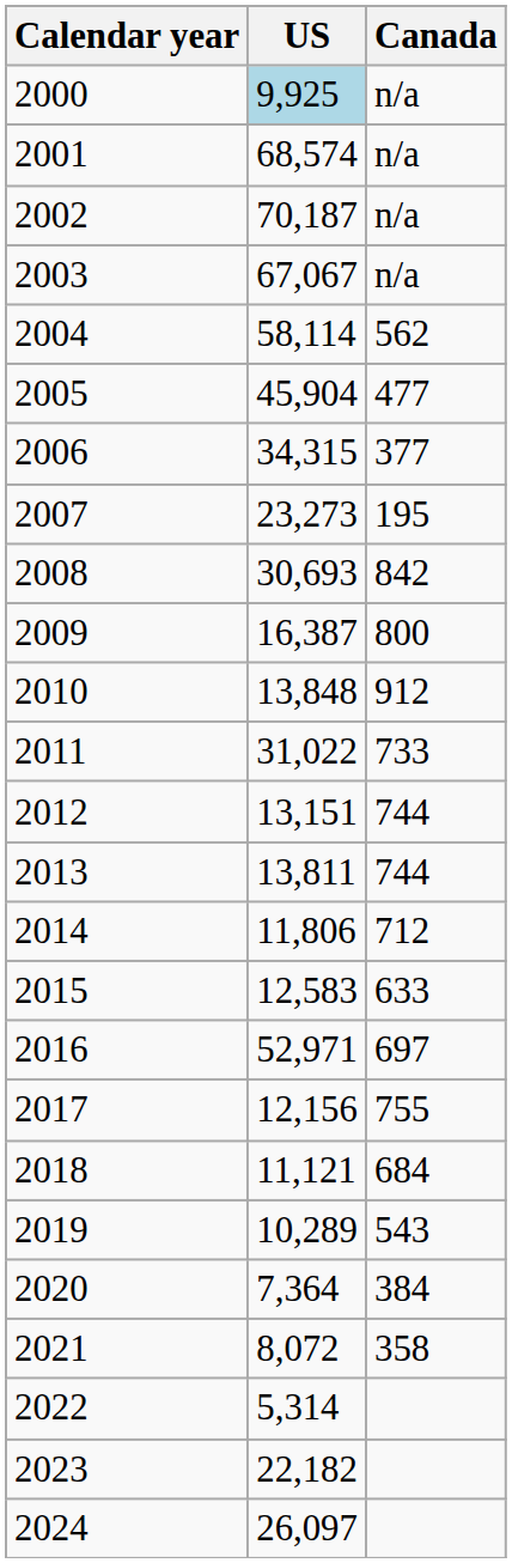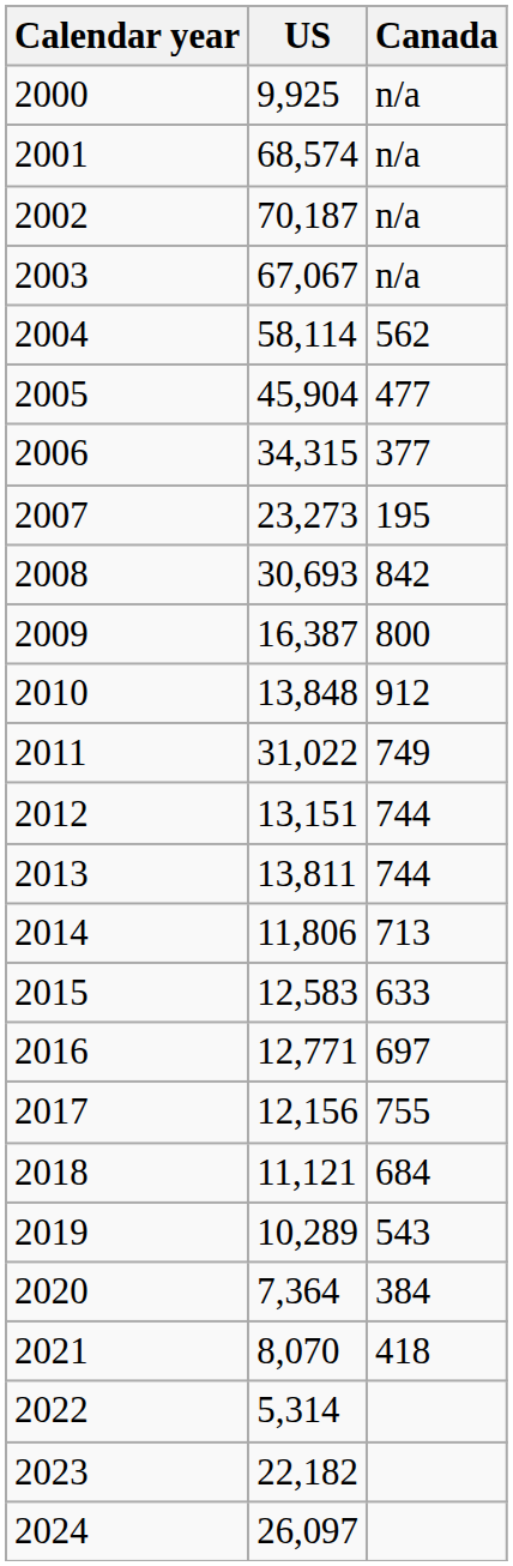 <table class=wikitable style="font-size:97%">
 <tr>
 <th>Calendar year</th>
 <th>US</th>
 <th>Canada</th>
 </tr>
 <tr>
 <td>2000</td>
-<td style="background: lightblue;">9,925</td>
+<td>9,925</td>
 <td>n/a</td>
 </tr>
 <tr>
 <td>2001</td>
 <td>68,574</td>
 <td>n/a</td>
 </tr>
 <tr>
 <td>2002</td>
 <td>70,187</td>
 <td>n/a</td>
 </tr>
 <tr>
 <td>2003</td>
 <td>67,067</td>
 <td>n/a</td>
 </tr>
 <tr>
 <td>2004</td>
 <td>58,114</td>
 <td>562</td>
 </tr>
 <tr>
 <td>2005</td>
 <td>45,904</td>
 <td>477</td>
 </tr>
 <tr>
 <td>2006</td>
 <td>34,315</td>
 <td>377</td>
 </tr>
 <tr>
 <td>2007</td>
 <td>23,273</td>
 <td>195</td>
 </tr>
 <tr>
 <td>2008</td>
 <td>30,693</td>
 <td>842</td>
 </tr>
 <tr>
 <td>2009</td>
 <td>16,387</td>
 <td>800</td>
 </tr>
 <tr>
 <td>2010</td>
 <td>13,848</td>
 <td>912</td>
 </tr>
 <tr>
 <td>2011</td>
 <td>31,022</td>
-<td>733</td>
+<td>749</td>
 </tr>
 <tr>
 <td>2012</td>
 <td>13,151</td>
 <td>744</td>
 </tr>
 <tr>
 <td>2013</td>
 <td>13,811</td>
 <td>744</td>
 </tr>
 <tr>
 <td>2014</td>
 <td>11,806</td>
-<td>712</td>
+<td>713</td>
 </tr>
 <tr>
 <td>2015</td>
 <td>12,583</td>
 <td>633</td>
 </tr>
 <tr>
 <td>2016</td>
-<td>52,971</td>
+<td>12,771</td>
 <td>697</td>
 </tr>
 <tr>
 <td>2017</td>
 <td>12,156</td>
 <td>755</td>
 </tr>
 <tr>
 <td>2018</td>
 <td>11,121</td>
 <td>684</td>
 </tr>
 <tr>
 <td>2019</td>
 <td>10,289</td>
 <td>543</td>
 </tr>
 <tr>
 <td>2020</td>
 <td>7,364</td>
 <td>384</td>
 </tr>
 <tr>
 <td>2021</td>
-<td>8,072</td>
-<td>358</td>
+<td>8,070</td>
+<td>418</td>
 </tr>
 <tr>
 <td>2022</td>
 <td>5,314</td>
 <td></td>
 </tr>
 <tr>
 <td>2023</td>
 <td>22,182</td>
 <td></td>
 </tr>
 <tr>
 <td>2024</td>
 <td>26,097</td>
 <td></td>
 </tr>
 </table>
